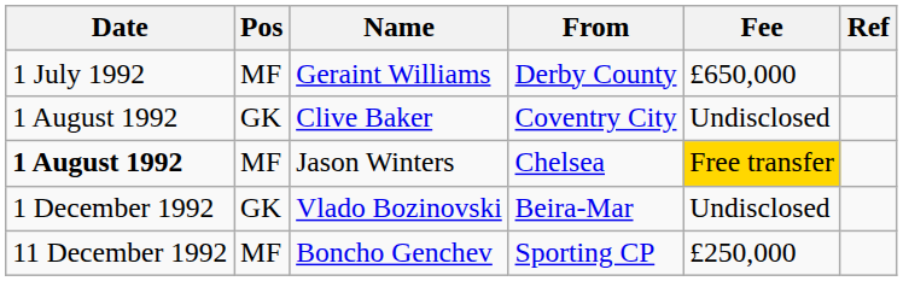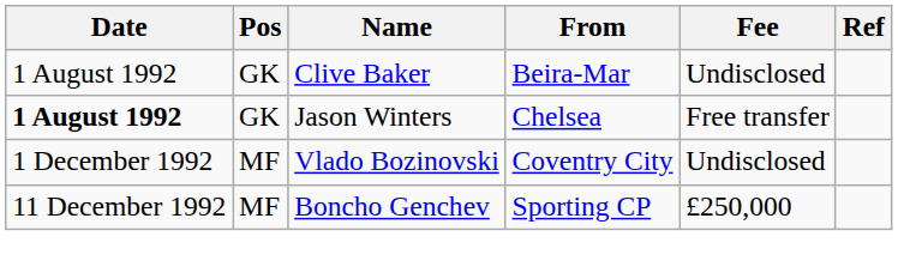 <table class="wikitable">
 <tr>
 <th>Date</th>
 <th>Pos</th>
 <th>Name</th>
 <th>From</th>
 <th>Fee</th>
 <th>Ref</th>
 </tr>
 <tr>
-<td>1 July 1992</td>
-<td>MF</td>
-<td> <a href='#'>Geraint Williams</a></td>
-<td> <a href='#'>Derby County</a></td>
-<td>£650,000</td>
-<td></td>
-</tr>
-<tr>
 <td>1 August 1992</td>
 <td>GK</td>
 <td> <a href='#'>Clive Baker</a></td>
-<td> <a href='#'>Coventry City</a></td>
+<td> <a href='#'>Beira-Mar</a></td>
 <td>Undisclosed</td>
 <td></td>
 </tr>
 <tr>
 <td><strong>1 August 1992</strong></td>
-<td>MF</td>
+<td>GK</td>
 <td> Jason Winters</td>
 <td> <a href='#'>Chelsea</a></td>
-<td style="background: gold;">Free transfer</td>
+<td>Free transfer</td>
 <td></td>
 </tr>
 <tr>
 <td>1 December 1992</td>
-<td>GK</td>
+<td>MF</td>
 <td> <a href='#'>Vlado Bozinovski</a></td>
-<td> <a href='#'>Beira-Mar</a></td>
+<td> <a href='#'>Coventry City</a></td>
 <td>Undisclosed</td>
 <td></td>
 </tr>
 <tr>
 <td>11 December 1992</td>
 <td>MF</td>
 <td> <a href='#'>Boncho Genchev</a></td>
 <td> <a href='#'>Sporting CP</a></td>
 <td>£250,000</td>
 <td></td>
 </tr>
 </table>
